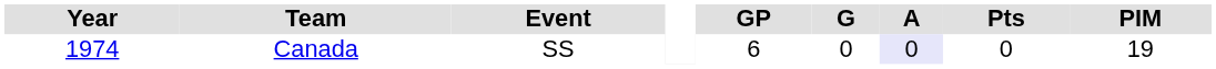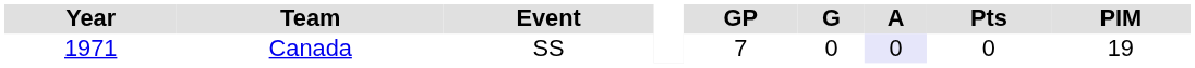 <table border="0" cellpadding="1" cellspacing="0" style="text-align:center; width:50em">
 <tr ALIGN="center" bgcolor="#e0e0e0">
 <th>Year</th>
 <th>Team</th>
 <th>Event</th>
 <th rowspan="99" bgcolor="#ffffff"> </th>
 <th>GP</th>
 <th>G</th>
 <th>A</th>
 <th>Pts</th>
 <th>PIM</th>
 </tr>
 <tr>
-<td><a href='#'>1974</a></td>
+<td><a href='#'>1971</a></td>
 <td><a href='#'>Canada</a></td>
 <td>SS</td>
-<td>6</td>
+<td>7</td>
 <td>0</td>
 <td style="background: lavender;">0</td>
 <td>0</td>
 <td>19</td>
 </tr>
 </table>
